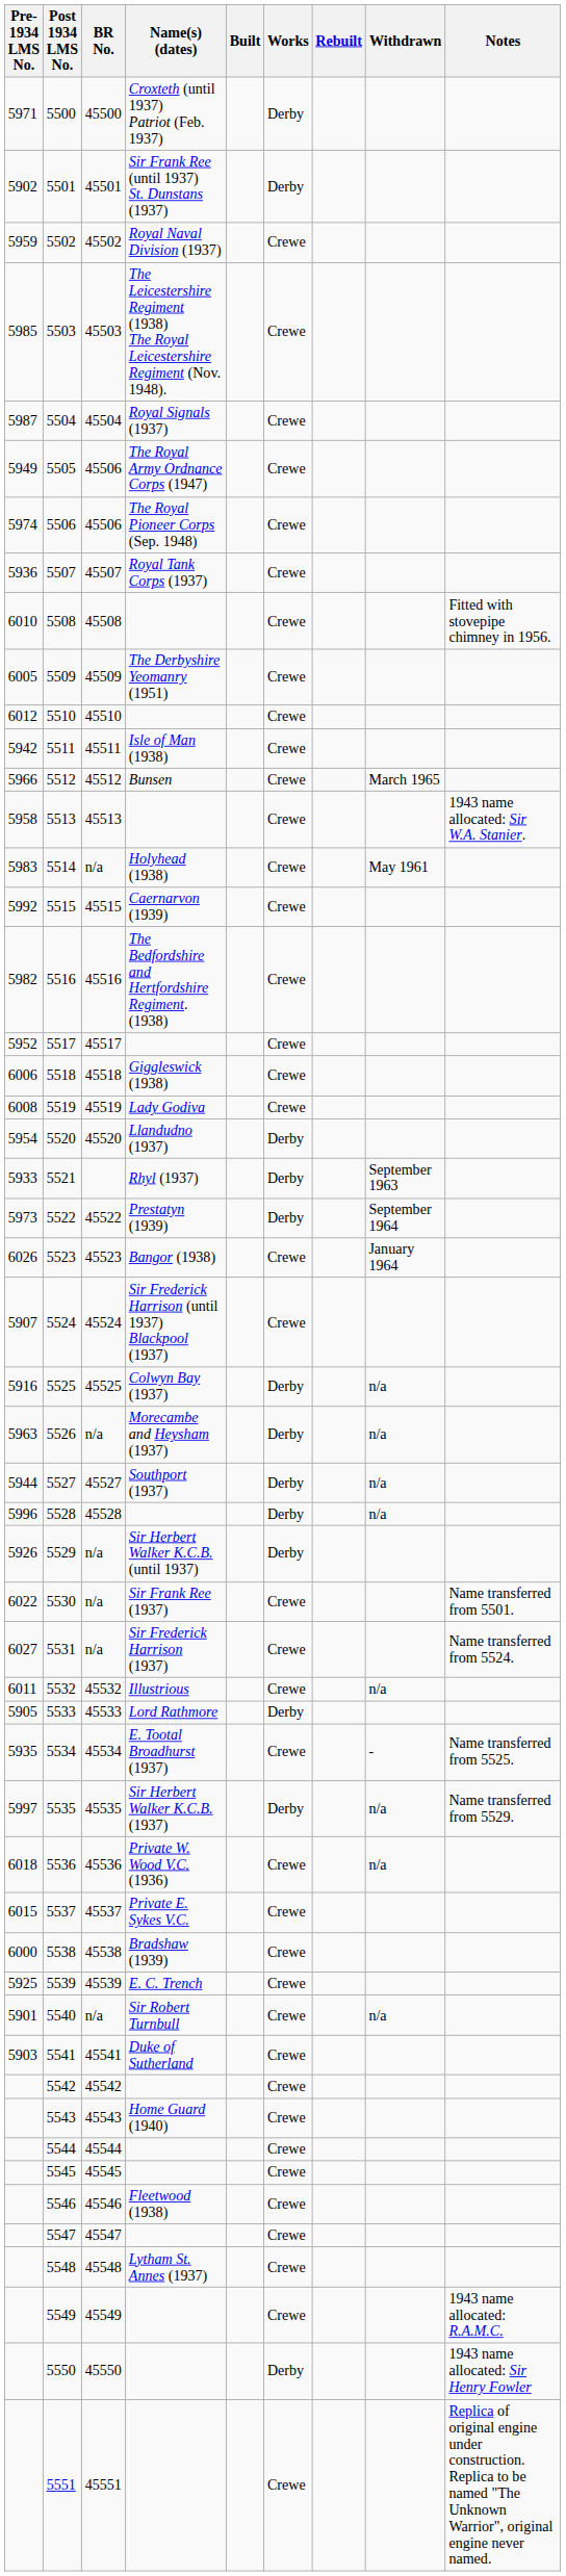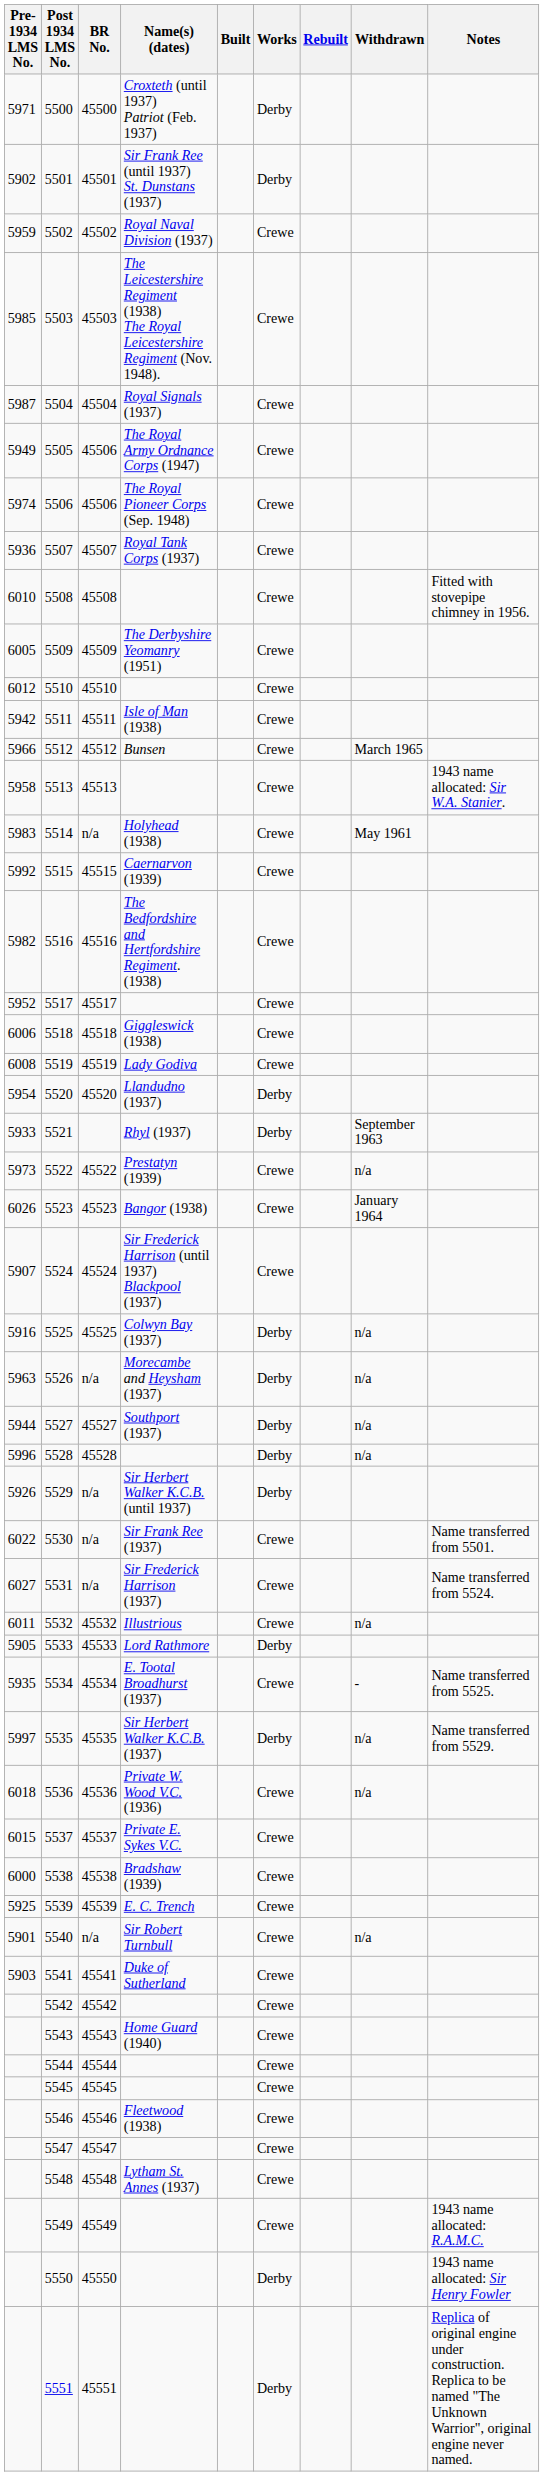 <table class="wikitable sortable collapsible">
 <tr>
 <th>Pre-<br>1934<br>LMS<br>No.</th>
 <th>Post<br>1934<br>LMS<br>No.<br></th>
 <th>BR No.</th>
 <th>Name(s) (dates)</th>
 <th>Built</th>
 <th>Works</th>
 <th><a href='#'>Rebuilt</a></th>
 <th>Withdrawn</th>
 <th>Notes</th>
 </tr>
 <tr>
 <td>5971</td>
 <td>5500</td>
 <td>45500</td>
 <td><em><a href='#'>Croxteth</a></em> (until 1937)<br><em>Patriot</em> (Feb. 1937)</td>
 <td></td>
 <td>Derby</td>
 <td></td>
 <td></td>
 <td></td>
 </tr>
 <tr>
 <td>5902</td>
 <td>5501</td>
 <td>45501</td>
 <td><em><a href='#'>Sir Frank Ree</a></em> (until 1937)<br><em><a href='#'>St. Dunstans</a></em> (1937)</td>
 <td></td>
 <td>Derby</td>
 <td></td>
 <td></td>
 <td></td>
 </tr>
 <tr>
 <td>5959</td>
 <td>5502</td>
 <td>45502</td>
 <td><em><a href='#'>Royal Naval Division</a></em> (1937)</td>
 <td></td>
 <td>Crewe</td>
 <td></td>
 <td></td>
 <td></td>
 </tr>
 <tr>
 <td>5985</td>
 <td>5503</td>
 <td>45503</td>
 <td><em><a href='#'>The Leicestershire Regiment</a></em> (1938)<br><em><a href='#'>The Royal Leicestershire Regiment</a></em> (Nov. 1948).</td>
 <td></td>
 <td>Crewe</td>
 <td></td>
 <td></td>
 <td></td>
 </tr>
 <tr>
 <td>5987</td>
 <td>5504</td>
 <td>45504</td>
 <td><em><a href='#'>Royal Signals</a></em> (1937)</td>
 <td></td>
 <td>Crewe</td>
 <td></td>
 <td></td>
 <td></td>
 </tr>
 <tr>
 <td>5949</td>
 <td>5505</td>
 <td>45506</td>
 <td><em><a href='#'>The Royal Army Ordnance Corps</a></em> (1947)</td>
 <td></td>
 <td>Crewe</td>
 <td></td>
 <td></td>
 <td></td>
 </tr>
 <tr>
 <td>5974</td>
 <td>5506</td>
 <td>45506</td>
 <td><em><a href='#'>The Royal Pioneer Corps</a></em> (Sep. 1948)</td>
 <td></td>
 <td>Crewe</td>
 <td></td>
 <td></td>
 <td></td>
 </tr>
 <tr>
 <td>5936</td>
 <td>5507</td>
 <td>45507</td>
 <td><em><a href='#'>Royal Tank Corps</a></em> (1937)</td>
 <td></td>
 <td>Crewe</td>
 <td></td>
 <td></td>
 <td></td>
 </tr>
 <tr>
 <td>6010</td>
 <td>5508</td>
 <td>45508</td>
 <td></td>
 <td></td>
 <td>Crewe</td>
 <td></td>
 <td></td>
 <td>Fitted with stovepipe chimney in 1956.</td>
 </tr>
 <tr>
 <td>6005</td>
 <td>5509</td>
 <td>45509</td>
 <td><em><a href='#'>The Derbyshire Yeomanry</a></em> (1951)</td>
 <td></td>
 <td>Crewe</td>
 <td></td>
 <td></td>
 <td></td>
 </tr>
 <tr>
 <td>6012</td>
 <td>5510</td>
 <td>45510</td>
 <td></td>
 <td></td>
 <td>Crewe</td>
 <td></td>
 <td></td>
 <td></td>
 </tr>
 <tr>
 <td>5942</td>
 <td>5511</td>
 <td>45511</td>
 <td><em><a href='#'>Isle of Man</a></em> (1938)</td>
 <td></td>
 <td>Crewe</td>
 <td></td>
 <td></td>
 <td></td>
 </tr>
 <tr>
 <td>5966</td>
 <td>5512</td>
 <td>45512</td>
 <td><em>Bunsen</em></td>
 <td></td>
 <td>Crewe</td>
 <td></td>
 <td>March 1965</td>
 <td></td>
 </tr>
 <tr>
 <td>5958</td>
 <td>5513</td>
 <td>45513</td>
 <td></td>
 <td></td>
 <td>Crewe</td>
 <td></td>
 <td></td>
 <td>1943 name allocated: <em><a href='#'>Sir W.A. Stanier</a></em>.</td>
 </tr>
 <tr>
 <td>5983</td>
 <td>5514</td>
 <td>n/a</td>
 <td><em><a href='#'>Holyhead</a></em> (1938)</td>
 <td></td>
 <td>Crewe</td>
 <td></td>
 <td>May 1961</td>
 <td></td>
 </tr>
 <tr>
 <td>5992</td>
 <td>5515</td>
 <td>45515</td>
 <td><em><a href='#'>Caernarvon</a></em> (1939)</td>
 <td></td>
 <td>Crewe</td>
 <td></td>
 <td></td>
 <td></td>
 </tr>
 <tr>
 <td>5982</td>
 <td>5516</td>
 <td>45516</td>
 <td><em><a href='#'>The Bedfordshire and Hertfordshire Regiment</a></em>. (1938)</td>
 <td></td>
 <td>Crewe</td>
 <td></td>
 <td></td>
 <td></td>
 </tr>
 <tr>
 <td>5952</td>
 <td>5517</td>
 <td>45517</td>
 <td></td>
 <td></td>
 <td>Crewe</td>
 <td></td>
 <td></td>
 <td></td>
 </tr>
 <tr>
 <td>6006</td>
 <td>5518</td>
 <td>45518</td>
 <td><em><a href='#'>Giggleswick</a></em> (1938)</td>
 <td></td>
 <td>Crewe</td>
 <td></td>
 <td></td>
 <td></td>
 </tr>
 <tr>
 <td>6008</td>
 <td>5519</td>
 <td>45519</td>
 <td><em><a href='#'>Lady Godiva</a></em></td>
 <td></td>
 <td>Crewe</td>
 <td></td>
 <td></td>
 <td></td>
 </tr>
 <tr>
 <td>5954</td>
 <td>5520</td>
 <td>45520</td>
 <td><em><a href='#'>Llandudno</a></em> (1937)</td>
 <td></td>
 <td>Derby</td>
 <td></td>
 <td></td>
 <td></td>
 </tr>
 <tr>
 <td>5933</td>
 <td>5521</td>
 <td></td>
 <td><em><a href='#'>Rhyl</a></em> (1937)</td>
 <td></td>
 <td>Derby</td>
 <td></td>
 <td>September 1963</td>
 <td></td>
 </tr>
 <tr>
 <td>5973</td>
 <td>5522</td>
 <td>45522</td>
 <td><em><a href='#'>Prestatyn</a></em> (1939)</td>
 <td></td>
-<td>Derby</td>
+<td>Crewe</td>
 <td></td>
-<td>September 1964</td>
+<td>n/a</td>
 <td></td>
 </tr>
 <tr>
 <td>6026</td>
 <td>5523</td>
 <td>45523</td>
 <td><em><a href='#'>Bangor</a></em> (1938)</td>
 <td></td>
 <td>Crewe</td>
 <td></td>
 <td>January 1964</td>
 <td></td>
 </tr>
 <tr>
 <td>5907</td>
 <td>5524</td>
 <td>45524</td>
 <td><em><a href='#'>Sir Frederick Harrison</a></em> (until 1937) <br><em><a href='#'>Blackpool</a></em> (1937)</td>
 <td></td>
 <td>Crewe</td>
 <td></td>
 <td></td>
 <td></td>
 </tr>
 <tr>
 <td>5916</td>
 <td>5525</td>
 <td>45525</td>
 <td><em><a href='#'>Colwyn Bay</a></em> (1937)</td>
 <td></td>
 <td>Derby</td>
 <td></td>
 <td>n/a</td>
 <td></td>
 </tr>
 <tr>
 <td>5963</td>
 <td>5526</td>
 <td>n/a</td>
 <td><em><a href='#'>Morecambe</a> and <a href='#'>Heysham</a></em> (1937)</td>
 <td></td>
 <td>Derby</td>
 <td></td>
 <td>n/a</td>
 <td></td>
 </tr>
 <tr>
 <td>5944</td>
 <td>5527</td>
 <td>45527</td>
 <td><em><a href='#'>Southport</a></em> (1937)</td>
 <td></td>
 <td>Derby</td>
 <td></td>
 <td>n/a</td>
 <td></td>
 </tr>
 <tr>
 <td>5996</td>
 <td>5528</td>
 <td>45528</td>
 <td></td>
 <td></td>
 <td>Derby</td>
 <td></td>
 <td>n/a</td>
 <td></td>
 </tr>
 <tr>
 <td>5926</td>
 <td>5529</td>
 <td>n/a</td>
 <td><em><a href='#'>Sir Herbert Walker K.C.B.</a></em> (until 1937)</td>
 <td></td>
 <td>Derby</td>
 <td></td>
 <td></td>
 <td></td>
 </tr>
 <tr>
 <td>6022</td>
 <td>5530</td>
 <td>n/a</td>
 <td><em><a href='#'>Sir Frank Ree</a></em> (1937)</td>
 <td></td>
 <td>Crewe</td>
 <td></td>
 <td></td>
 <td>Name transferred from 5501.</td>
 </tr>
 <tr>
 <td>6027</td>
 <td>5531</td>
 <td>n/a</td>
 <td><em><a href='#'>Sir Frederick Harrison</a></em> (1937)</td>
 <td></td>
 <td>Crewe</td>
 <td></td>
 <td></td>
 <td>Name transferred from 5524.</td>
 </tr>
 <tr>
 <td>6011</td>
 <td>5532</td>
 <td>45532</td>
 <td><em><a href='#'>Illustrious</a></em></td>
 <td></td>
 <td>Crewe</td>
 <td></td>
 <td>n/a</td>
 <td></td>
 </tr>
 <tr>
 <td>5905</td>
 <td>5533</td>
 <td>45533</td>
 <td><em><a href='#'>Lord Rathmore</a></em></td>
 <td></td>
 <td>Derby</td>
 <td></td>
 <td></td>
 <td></td>
 </tr>
 <tr>
 <td>5935</td>
 <td>5534</td>
 <td>45534</td>
 <td><em><a href='#'>E. Tootal Broadhurst</a></em> (1937)</td>
 <td></td>
 <td>Crewe</td>
 <td></td>
 <td>-</td>
 <td>Name transferred from 5525.</td>
 </tr>
 <tr>
 <td>5997</td>
 <td>5535</td>
 <td>45535</td>
 <td><em><a href='#'>Sir Herbert Walker K.C.B.</a></em> (1937)</td>
 <td></td>
 <td>Derby</td>
 <td></td>
 <td>n/a</td>
 <td>Name transferred from 5529.</td>
 </tr>
 <tr>
 <td>6018</td>
 <td>5536</td>
 <td>45536</td>
 <td><em><a href='#'>Private W. Wood V.C.</a></em> (1936)</td>
 <td></td>
 <td>Crewe</td>
 <td></td>
 <td>n/a</td>
 <td></td>
 </tr>
 <tr>
 <td>6015</td>
 <td>5537</td>
 <td>45537</td>
 <td><em><a href='#'>Private E. Sykes V.C.</a></em></td>
 <td></td>
 <td>Crewe</td>
 <td></td>
 <td></td>
 <td></td>
 </tr>
 <tr>
 <td>6000</td>
 <td>5538</td>
 <td>45538</td>
 <td><em><a href='#'>Bradshaw</a></em> (1939)</td>
 <td></td>
 <td>Crewe</td>
 <td></td>
 <td></td>
 <td></td>
 </tr>
 <tr>
 <td>5925</td>
 <td>5539</td>
 <td>45539</td>
 <td><em><a href='#'>E. C. Trench</a></em></td>
 <td></td>
 <td>Crewe</td>
 <td></td>
 <td></td>
 <td></td>
 </tr>
 <tr>
 <td>5901</td>
 <td>5540</td>
 <td>n/a</td>
 <td><em><a href='#'>Sir Robert Turnbull</a></em></td>
 <td></td>
 <td>Crewe</td>
 <td></td>
 <td>n/a</td>
 <td></td>
 </tr>
 <tr>
 <td>5903</td>
 <td>5541</td>
 <td>45541</td>
 <td><em><a href='#'>Duke of Sutherland</a></em></td>
 <td></td>
 <td>Crewe</td>
 <td></td>
 <td></td>
 <td></td>
 </tr>
 <tr>
 <td></td>
 <td>5542</td>
 <td>45542</td>
 <td></td>
 <td></td>
 <td>Crewe</td>
 <td></td>
 <td></td>
 <td></td>
 </tr>
 <tr>
 <td></td>
 <td>5543</td>
 <td>45543</td>
 <td><em><a href='#'>Home Guard</a></em> (1940)</td>
 <td></td>
 <td>Crewe</td>
 <td></td>
 <td></td>
 <td></td>
 </tr>
 <tr>
 <td></td>
 <td>5544</td>
 <td>45544</td>
 <td></td>
 <td></td>
 <td>Crewe</td>
 <td></td>
 <td></td>
 <td></td>
 </tr>
 <tr>
 <td></td>
 <td>5545</td>
 <td>45545</td>
 <td></td>
 <td></td>
 <td>Crewe</td>
 <td></td>
 <td n/a></td>
 </tr>
 <tr>
 <td></td>
 <td>5546</td>
 <td>45546</td>
 <td><em><a href='#'>Fleetwood</a></em> (1938)</td>
 <td></td>
 <td>Crewe</td>
 <td></td>
 <td></td>
 <td></td>
 </tr>
 <tr>
 <td></td>
 <td>5547</td>
 <td>45547</td>
 <td></td>
 <td></td>
 <td>Crewe</td>
 <td></td>
 <td></td>
 <td></td>
 </tr>
 <tr>
 <td></td>
 <td>5548</td>
 <td>45548</td>
 <td><em><a href='#'>Lytham St. Annes</a></em> (1937)</td>
 <td></td>
 <td>Crewe</td>
 <td></td>
 <td></td>
 <td></td>
 </tr>
 <tr>
 <td></td>
 <td>5549</td>
 <td>45549</td>
 <td></td>
 <td></td>
 <td>Crewe</td>
 <td></td>
 <td></td>
 <td>1943 name allocated: <em><a href='#'>R.A.M.C.</a></em></td>
 </tr>
 <tr>
 <td></td>
 <td>5550</td>
 <td>45550</td>
 <td></td>
 <td></td>
 <td>Derby</td>
 <td></td>
 <td></td>
 <td>1943 name allocated: <em><a href='#'>Sir Henry Fowler</a></em></td>
 </tr>
 <tr>
 <td></td>
 <td><a href='#'>5551</a></td>
 <td>45551</td>
 <td></td>
 <td></td>
-<td>Crewe</td>
+<td>Derby</td>
 <td></td>
 <td></td>
 <td><a href='#'>Replica</a> of original engine under construction. Replica to be named "The Unknown Warrior", original engine never named.</td>
 </tr>
 </table>
